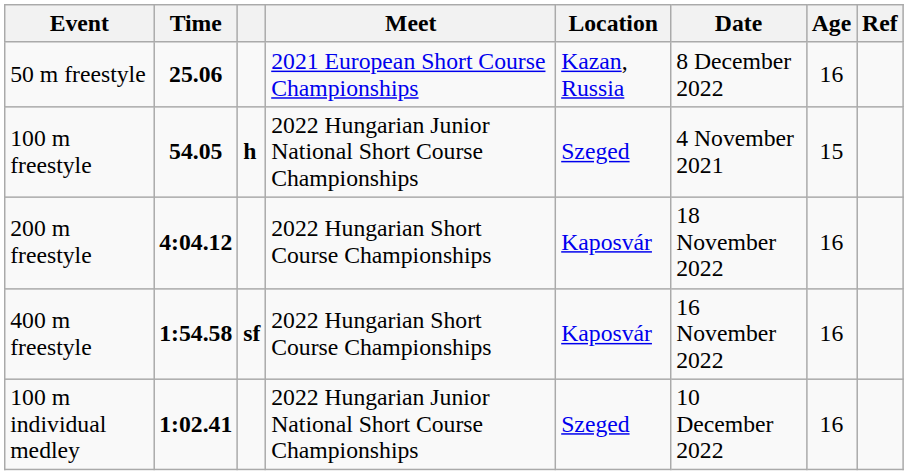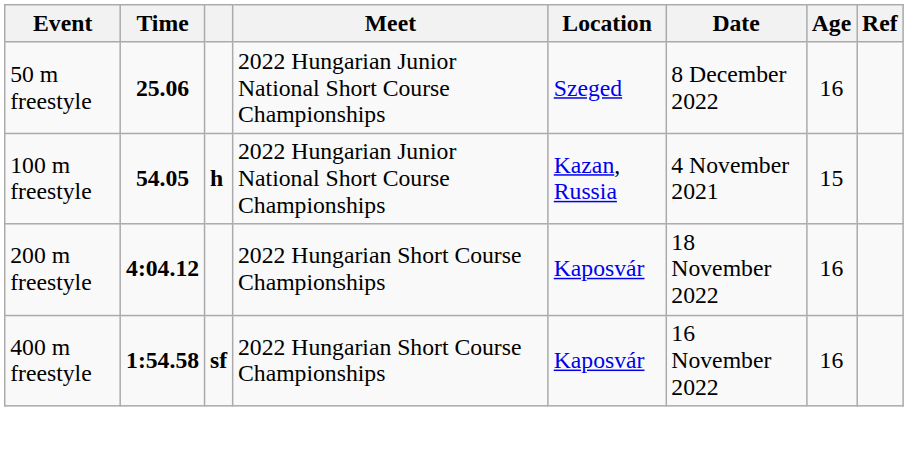 <table class="wikitable">
 <tr>
 <th>Event</th>
 <th>Time</th>
 <th></th>
 <th>Meet</th>
 <th>Location</th>
 <th>Date</th>
 <th>Age</th>
 <th>Ref</th>
 </tr>
 <tr>
 <td>50 m freestyle</td>
 <td style="text-align:center;"><strong>25.06</strong></td>
 <td></td>
-<td><a href='#'>2021 European Short Course Championships</a></td>
-<td><a href='#'>Kazan</a>, <a href='#'>Russia</a></td>
+<td>2022 Hungarian Junior National Short Course Championships</td>
+<td><a href='#'>Szeged</a></td>
 <td>8 December 2022</td>
 <td style="text-align:center;">16</td>
 <td style="text-align:center;"></td>
 </tr>
 <tr>
 <td>100 m freestyle</td>
 <td style="text-align:center;"><strong>54.05</strong></td>
 <td><strong>h</strong></td>
 <td>2022 Hungarian Junior National Short Course Championships</td>
-<td><a href='#'>Szeged</a></td>
+<td><a href='#'>Kazan</a>, <a href='#'>Russia</a></td>
 <td>4 November 2021</td>
 <td style="text-align:center;">15</td>
 <td style="text-align:center;"></td>
 </tr>
 <tr>
 <td>200 m freestyle</td>
 <td style="text-align:center;"><strong>4:04.12</strong></td>
 <td></td>
 <td>2022 Hungarian Short Course Championships</td>
 <td><a href='#'>Kaposvár</a></td>
 <td>18 November 2022</td>
 <td style="text-align:center;">16</td>
 <td style="text-align:center;"></td>
 </tr>
 <tr>
 <td>400 m freestyle</td>
 <td style="text-align:center;"><strong>1:54.58</strong></td>
 <td><strong>sf</strong></td>
 <td>2022 Hungarian Short Course Championships</td>
 <td><a href='#'>Kaposvár</a></td>
 <td>16 November 2022</td>
 <td style="text-align:center;">16</td>
 <td style="text-align:center;"></td>
 </tr>
-<tr>
-<td>100 m individual medley</td>
-<td style="text-align:center;"><strong>1:02.41</strong></td>
-<td></td>
-<td>2022 Hungarian Junior National Short Course Championships</td>
-<td><a href='#'>Szeged</a></td>
-<td>10 December 2022</td>
-<td style="text-align:center;">16</td>
-<td style="text-align:center;"></td>
-</tr>
 </table>
